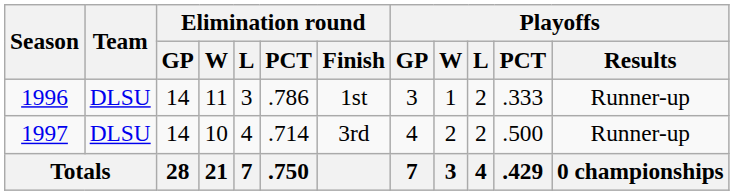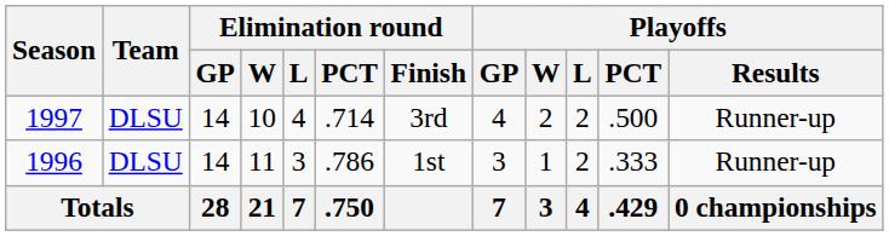 <table class="wikitable" style="text-align:center">
 <tr>
 <th rowspan="2">Season</th>
 <th rowspan="2">Team</th>
 <th colspan="5">Elimination round</th>
 <th colspan="5">Playoffs</th>
 </tr>
 <tr>
 <th>GP</th>
 <th>W</th>
 <th>L</th>
 <th>PCT</th>
 <th>Finish</th>
 <th>GP</th>
 <th>W</th>
 <th>L</th>
 <th>PCT</th>
 <th>Results</th>
 </tr>
 <tr>
+<td><a href='#'>1997</a></td>
+<td><a href='#'>DLSU</a></td>
+<td>14</td>
+<td>10</td>
+<td>4</td>
+<td>.714</td>
+<td>3rd</td>
+<td>4</td>
+<td>2</td>
+<td>2</td>
+<td>.500</td>
+<td>Runner-up</td>
+</tr>
+<tr>
 <td><a href='#'>1996</a></td>
 <td><a href='#'>DLSU</a></td>
 <td>14</td>
 <td>11</td>
 <td>3</td>
 <td>.786</td>
 <td>1st</td>
 <td>3</td>
 <td>1</td>
 <td>2</td>
 <td>.333</td>
-<td>Runner-up</td>
-</tr>
-<tr>
-<td><a href='#'>1997</a></td>
-<td><a href='#'>DLSU</a></td>
-<td>14</td>
-<td>10</td>
-<td>4</td>
-<td>.714</td>
-<td>3rd</td>
-<td>4</td>
-<td>2</td>
-<td>2</td>
-<td>.500</td>
 <td>Runner-up</td>
 </tr>
 <tr>
 <th colspan="2">Totals</th>
 <th>28</th>
 <th>21</th>
 <th>7</th>
 <th>.750</th>
 <th></th>
 <th>7</th>
 <th>3</th>
 <th>4</th>
 <th>.429</th>
 <th>0 championships</th>
 </tr>
 </table>
